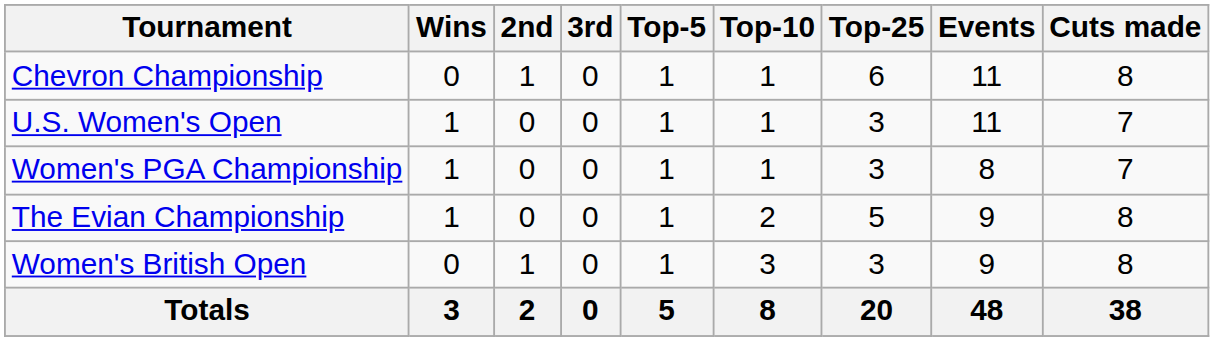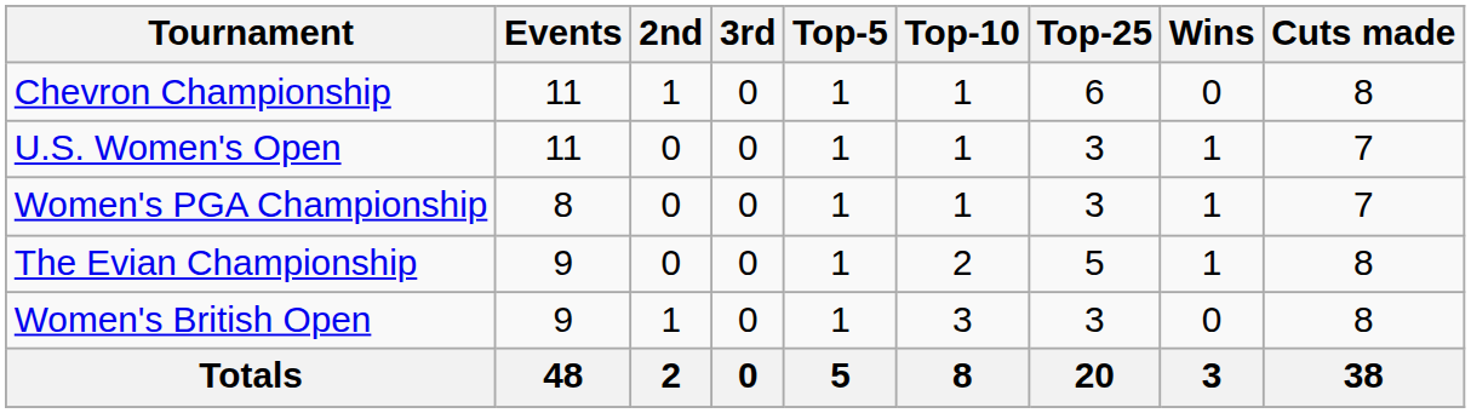 <table class=wikitable style=text-align:center>
 <tr>
 <th>Tournament</th>
-<th>Wins</th>
+<th>Events</th>
 <th>2nd</th>
 <th>3rd</th>
 <th>Top-5</th>
 <th>Top-10</th>
 <th>Top-25</th>
-<th>Events</th>
+<th>Wins</th>
 <th>Cuts made</th>
 </tr>
 <tr>
 <td align=left><a href='#'>Chevron Championship</a></td>
-<td>0</td>
+<td>11</td>
 <td>1</td>
 <td>0</td>
 <td>1</td>
 <td>1</td>
 <td>6</td>
-<td>11</td>
+<td>0</td>
 <td>8</td>
 </tr>
 <tr>
 <td align=left><a href='#'>U.S. Women's Open</a></td>
-<td>1</td>
+<td>11</td>
 <td>0</td>
 <td>0</td>
 <td>1</td>
 <td>1</td>
 <td>3</td>
-<td>11</td>
+<td>1</td>
 <td>7</td>
 </tr>
 <tr>
 <td align=left><a href='#'>Women's PGA Championship</a></td>
-<td>1</td>
+<td>8</td>
 <td>0</td>
 <td>0</td>
 <td>1</td>
 <td>1</td>
 <td>3</td>
-<td>8</td>
+<td>1</td>
 <td>7</td>
 </tr>
 <tr>
 <td align=left><a href='#'>The Evian Championship</a></td>
-<td>1</td>
+<td>9</td>
 <td>0</td>
 <td>0</td>
 <td>1</td>
 <td>2</td>
 <td>5</td>
-<td>9</td>
+<td>1</td>
 <td>8</td>
 </tr>
 <tr>
 <td align=left><a href='#'>Women's British Open</a></td>
-<td>0</td>
+<td>9</td>
 <td>1</td>
 <td>0</td>
 <td>1</td>
 <td>3</td>
 <td>3</td>
-<td>9</td>
+<td>0</td>
 <td>8</td>
 </tr>
 <tr>
 <th>Totals</th>
-<th>3</th>
+<th>48</th>
 <th>2</th>
 <th>0</th>
 <th>5</th>
 <th>8</th>
 <th>20</th>
-<th>48</th>
+<th>3</th>
 <th>38</th>
 </tr>
 </table>
